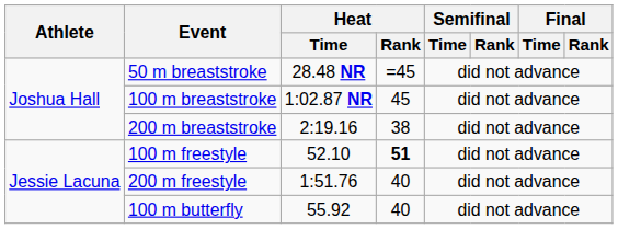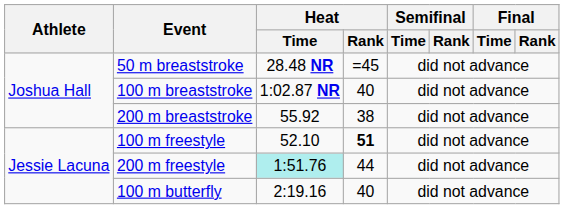 <table class=wikitable style="font-size:90%">
 <tr>
 <th rowspan="2">Athlete</th>
 <th rowspan="2">Event</th>
 <th colspan="2">Heat</th>
 <th colspan="2">Semifinal</th>
 <th colspan="2">Final</th>
 </tr>
 <tr style="font-size:95%">
 <th>Time</th>
 <th>Rank</th>
 <th>Time</th>
 <th>Rank</th>
 <th>Time</th>
 <th>Rank</th>
 </tr>
 <tr align=center>
 <td align=left rowspan=3><a href='#'>Joshua Hall</a></td>
 <td align=left><a href='#'>50 m breaststroke</a></td>
 <td>28.48 <strong><a href='#'>NR</a></strong></td>
 <td>=45</td>
 <td colspan=4>did not advance</td>
 </tr>
 <tr align=center>
 <td align=left><a href='#'>100 m breaststroke</a></td>
 <td>1:02.87 <strong><a href='#'>NR</a></strong></td>
-<td>45</td>
+<td>40</td>
 <td colspan=4>did not advance</td>
 </tr>
 <tr align=center>
 <td align=left><a href='#'>200 m breaststroke</a></td>
-<td>2:19.16</td>
+<td>55.92</td>
 <td>38</td>
 <td colspan=4>did not advance</td>
 </tr>
 <tr align=center>
 <td align=left rowspan=3><a href='#'>Jessie Lacuna</a></td>
 <td align=left><a href='#'>100 m freestyle</a></td>
 <td>52.10</td>
 <td><strong>51</strong></td>
 <td colspan=4>did not advance</td>
 </tr>
 <tr align=center>
 <td align=left><a href='#'>200 m freestyle</a></td>
-<td>1:51.76</td>
-<td>40</td>
+<td style="background: paleturquoise;">1:51.76</td>
+<td>44</td>
 <td colspan=4>did not advance</td>
 </tr>
 <tr align=center>
 <td align=left><a href='#'>100 m butterfly</a></td>
-<td>55.92</td>
+<td>2:19.16</td>
 <td>40</td>
 <td colspan=4>did not advance</td>
 </tr>
 </table>
